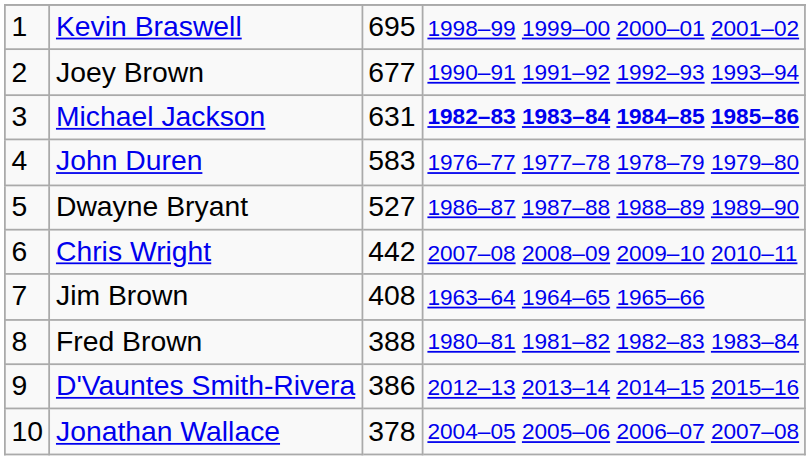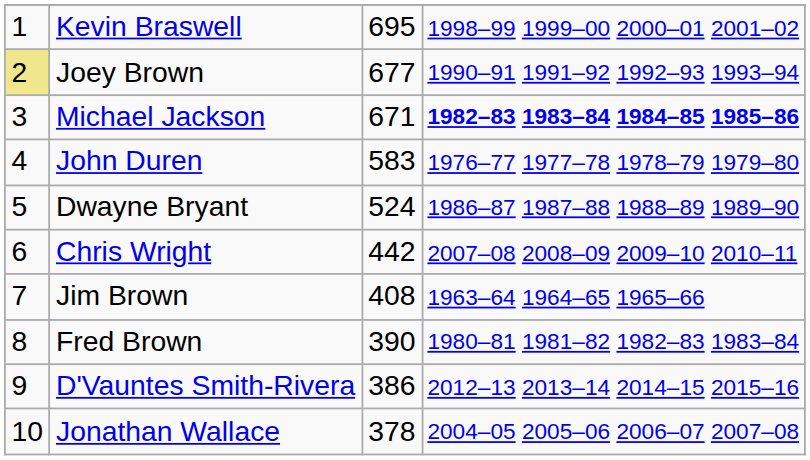 <table class="wikitable">
 <tr>
 </tr>
 <tr>
 <td>1</td>
 <td><a href='#'>Kevin Braswell</a></td>
 <td>695</td>
 <td style="font-size:80%;"><a href='#'>1998–99</a> <a href='#'>1999–00</a> <a href='#'>2000–01</a> <a href='#'>2001–02</a></td>
 </tr>
 <tr>
-<td>2</td>
+<td style="background: khaki;">2</td>
 <td>Joey Brown</td>
 <td>677</td>
 <td style="font-size:80%;"><a href='#'>1990–91</a> <a href='#'>1991–92</a> <a href='#'>1992–93</a> <a href='#'>1993–94</a></td>
 </tr>
 <tr>
 <td>3</td>
 <td><a href='#'>Michael Jackson</a></td>
-<td>631</td>
+<td>671</td>
 <td style="font-size:80%;"><strong><a href='#'>1982–83</a> <a href='#'>1983–84</a> <a href='#'>1984–85</a> <a href='#'>1985–86</a></strong></td>
 </tr>
 <tr>
 <td>4</td>
 <td><a href='#'>John Duren</a></td>
 <td>583</td>
 <td style="font-size:80%;"><a href='#'>1976–77</a> <a href='#'>1977–78</a> <a href='#'>1978–79</a> <a href='#'>1979–80</a></td>
 </tr>
 <tr>
 <td>5</td>
 <td>Dwayne Bryant</td>
-<td>527</td>
+<td>524</td>
 <td style="font-size:80%;"><a href='#'>1986–87</a> <a href='#'>1987–88</a> <a href='#'>1988–89</a> <a href='#'>1989–90</a></td>
 </tr>
 <tr>
 <td>6</td>
 <td><a href='#'>Chris Wright</a></td>
 <td>442</td>
 <td style="font-size:80%;"><a href='#'>2007–08</a> <a href='#'>2008–09</a> <a href='#'>2009–10</a> <a href='#'>2010–11</a></td>
 </tr>
 <tr>
 <td>7</td>
 <td>Jim Brown</td>
 <td>408</td>
 <td style="font-size:80%;"><a href='#'>1963–64</a> <a href='#'>1964–65</a> <a href='#'>1965–66</a></td>
 </tr>
 <tr>
 <td>8</td>
 <td>Fred Brown</td>
-<td>388</td>
+<td>390</td>
 <td style="font-size:80%;"><a href='#'>1980–81</a> <a href='#'>1981–82</a> <a href='#'>1982–83</a> <a href='#'>1983–84</a></td>
 </tr>
 <tr>
 <td>9</td>
 <td><a href='#'>D'Vauntes Smith-Rivera</a></td>
 <td>386</td>
 <td style="font-size:80%;"><a href='#'>2012–13</a> <a href='#'>2013–14</a> <a href='#'>2014–15</a> <a href='#'>2015–16</a></td>
 </tr>
 <tr>
 <td>10</td>
 <td><a href='#'>Jonathan Wallace</a></td>
 <td>378</td>
 <td style="font-size:80%;"><a href='#'>2004–05</a> <a href='#'>2005–06</a> <a href='#'>2006–07</a> <a href='#'>2007–08</a></td>
 </tr>
 </table>
